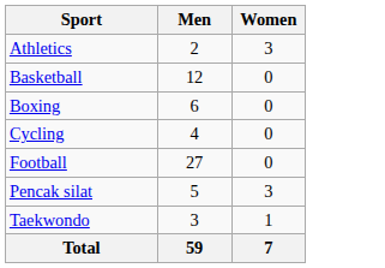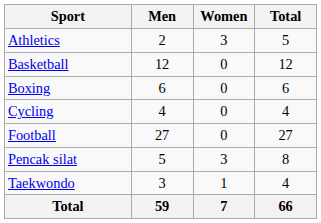 <table class="wikitable sortable" style="font-size:90%; text-align:center;">
 <tr>
 <th width=120>Sport</th>
 <th width=55>Men</th>
 <th width=55>Women</th>
+<th width=55>Total</th>
 </tr>
 <tr>
 <td align=left><a href='#'>Athletics</a></td>
 <td>2</td>
 <td>3</td>
+<td>5</td>
 </tr>
 <tr>
 <td align=left><a href='#'>Basketball</a></td>
 <td>12</td>
 <td>0</td>
+<td>12</td>
 </tr>
 <tr>
 <td align=left><a href='#'>Boxing</a></td>
 <td>6</td>
 <td>0</td>
+<td>6</td>
 </tr>
 <tr>
 <td align=left><a href='#'>Cycling</a></td>
 <td>4</td>
 <td>0</td>
+<td>4</td>
 </tr>
 <tr>
 <td align=left><a href='#'>Football</a></td>
 <td>27</td>
 <td>0</td>
+<td>27</td>
 </tr>
 <tr>
 <td align=left><a href='#'>Pencak silat</a></td>
 <td>5</td>
 <td>3</td>
+<td>8</td>
 </tr>
 <tr>
 <td align=left><a href='#'>Taekwondo</a></td>
 <td>3</td>
 <td>1</td>
+<td>4</td>
 </tr>
 <tr class="sortbottom">
 <th>Total</th>
 <th>59</th>
 <th>7</th>
+<th>66</th>
 </tr>
 </table>
